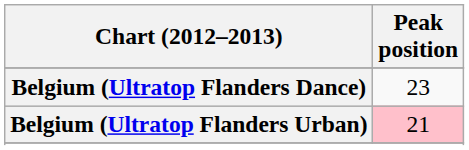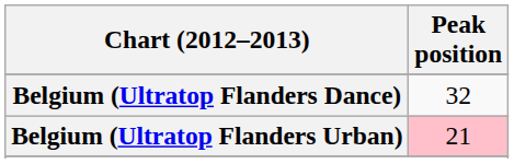 <table class="wikitable plainrowheaders sortable" style="text-align:center">
 <tr>
 <th scope="col">Chart (2012–2013)</th>
 <th scope="col">Peak<br>position</th>
 </tr>
 <tr>
 </tr>
 <tr>
 </tr>
 <tr>
 </tr>
 <tr>
 <th scope="row">Belgium (<a href='#'>Ultratop</a> Flanders Dance)</th>
-<td align=center>23</td>
+<td align=center>32</td>
 </tr>
 <tr>
 <th scope="row">Belgium (<a href='#'>Ultratop</a> Flanders Urban)</th>
 <td align=center style="background: pink;">21</td>
 </tr>
 <tr>
 </tr>
 <tr>
 </tr>
 <tr>
 </tr>
 <tr>
 </tr>
 <tr>
 </tr>
 <tr>
 </tr>
 <tr>
 </tr>
 <tr>
 </tr>
 <tr>
 </tr>
 <tr>
 </tr>
 <tr>
 </tr>
 <tr>
 </tr>
 <tr>
 </tr>
 <tr>
 </tr>
 <tr>
 </tr>
 <tr>
 </tr>
 <tr>
 </tr>
 <tr>
 </tr>
 <tr>
 </tr>
 <tr>
 </tr>
 <tr>
 </tr>
 </table>
